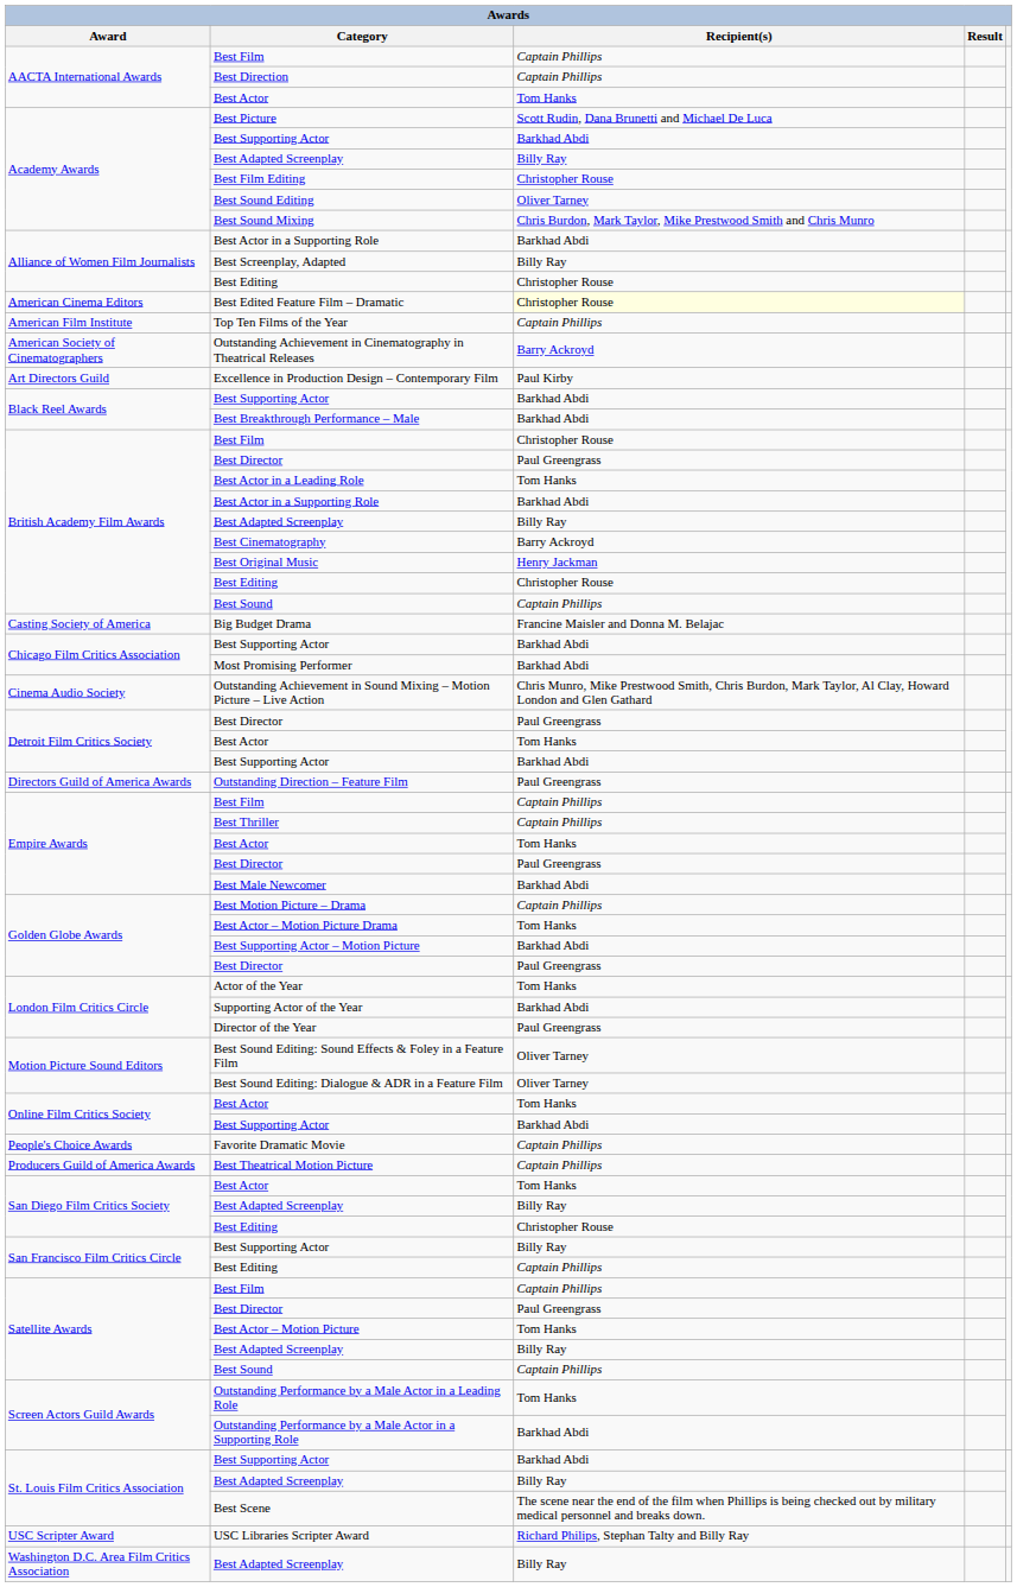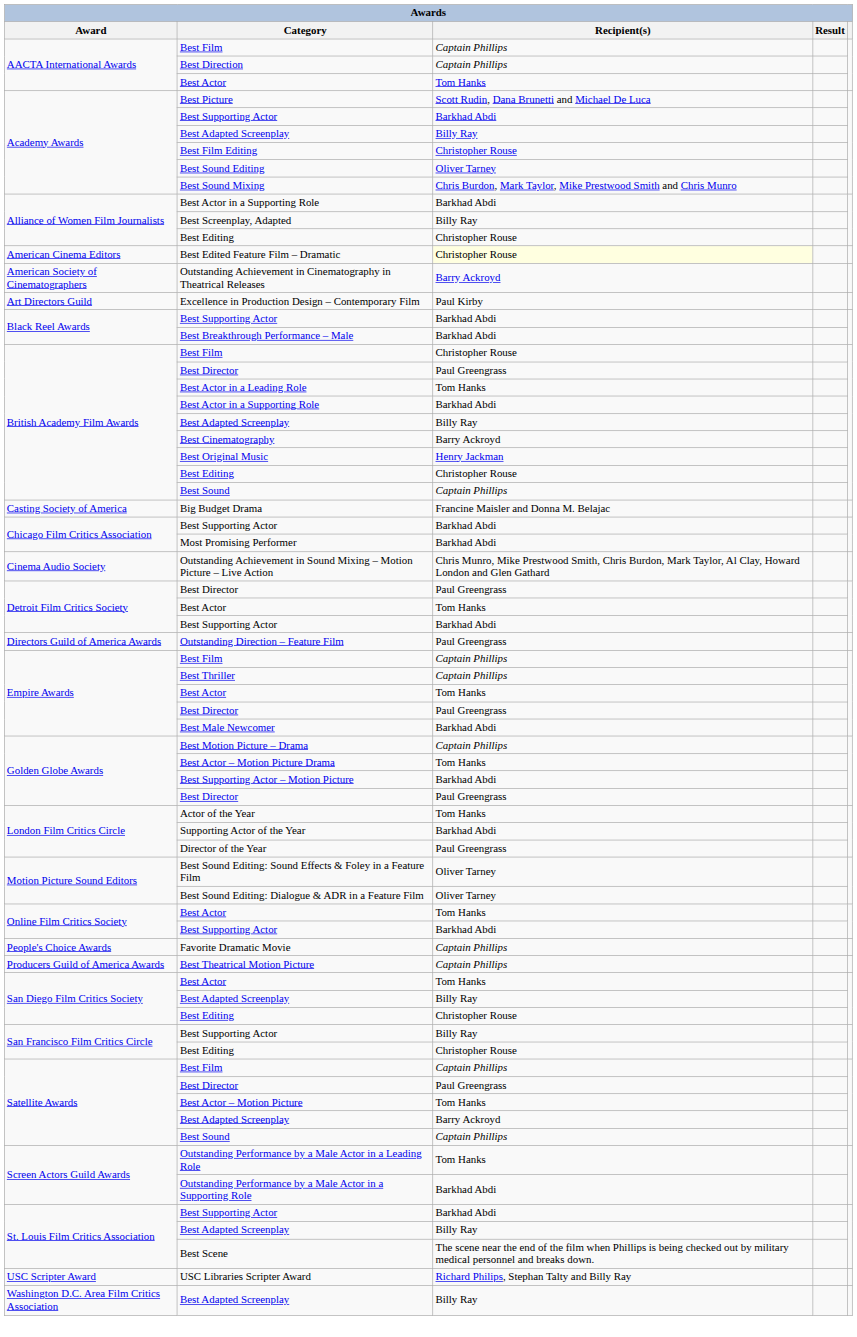 <table class="wikitable" width=>
 <tr>
 <th colspan="5" style="background: LightSteelBlue;">Awards</th>
 </tr>
 <tr>
 <th>Award</th>
 <th>Category</th>
 <th>Recipient(s)</th>
 <th>Result</th>
 <th></th>
 </tr>
 <tr>
 <td rowspan="3"><a href='#'>AACTA International Awards</a></td>
 <td><a href='#'>Best Film</a></td>
 <td><em>Captain Phillips</em></td>
 <td></td>
 <td rowspan=3></td>
 </tr>
 <tr>
 <td><a href='#'>Best Direction</a></td>
 <td><em>Captain Phillips</em></td>
 <td></td>
 </tr>
 <tr>
 <td><a href='#'>Best Actor</a></td>
 <td><a href='#'>Tom Hanks</a></td>
 <td></td>
 </tr>
 <tr>
 <td rowspan="6"><a href='#'>Academy Awards</a></td>
 <td><a href='#'>Best Picture</a></td>
 <td><a href='#'>Scott Rudin</a>, <a href='#'>Dana Brunetti</a> and <a href='#'>Michael De Luca</a></td>
 <td></td>
 <td rowspan=6></td>
 </tr>
 <tr>
 <td><a href='#'>Best Supporting Actor</a></td>
 <td><a href='#'>Barkhad Abdi</a></td>
 <td></td>
 </tr>
 <tr>
 <td><a href='#'>Best Adapted Screenplay</a></td>
 <td><a href='#'>Billy Ray</a></td>
 <td></td>
 </tr>
 <tr>
 <td><a href='#'>Best Film Editing</a></td>
 <td><a href='#'>Christopher Rouse</a></td>
 <td></td>
 </tr>
 <tr>
 <td><a href='#'>Best Sound Editing</a></td>
 <td><a href='#'>Oliver Tarney</a></td>
 <td></td>
 </tr>
 <tr>
 <td><a href='#'>Best Sound Mixing</a></td>
 <td><a href='#'>Chris Burdon</a>, <a href='#'>Mark Taylor</a>, <a href='#'>Mike Prestwood Smith</a> and <a href='#'>Chris Munro</a></td>
 <td></td>
 </tr>
 <tr>
 <td rowspan="3"><a href='#'>Alliance of Women Film Journalists</a></td>
 <td>Best Actor in a Supporting Role</td>
 <td>Barkhad Abdi</td>
 <td></td>
 <td rowspan="3"></td>
 </tr>
 <tr>
 <td>Best Screenplay, Adapted</td>
 <td>Billy Ray</td>
 <td></td>
 </tr>
 <tr>
 <td>Best Editing</td>
 <td>Christopher Rouse</td>
 <td></td>
 </tr>
 <tr>
 <td><a href='#'>American Cinema Editors</a></td>
 <td>Best Edited Feature Film – Dramatic</td>
 <td style="background: lightyellow;">Christopher Rouse</td>
-<td></td>
-<td></td>
-</tr>
-<tr>
-<td><a href='#'>American Film Institute</a></td>
-<td>Top Ten Films of the Year</td>
-<td><em>Captain Phillips</em></td>
 <td></td>
 <td></td>
 </tr>
 <tr>
 <td><a href='#'>American Society of Cinematographers</a></td>
 <td>Outstanding Achievement in Cinematography in Theatrical Releases</td>
 <td><a href='#'>Barry Ackroyd</a></td>
 <td></td>
 <td></td>
 </tr>
 <tr>
 <td><a href='#'>Art Directors Guild</a></td>
 <td>Excellence in Production Design – Contemporary Film</td>
 <td>Paul Kirby</td>
 <td></td>
 <td></td>
 </tr>
 <tr>
 <td rowspan="2"><a href='#'>Black Reel Awards</a></td>
 <td><a href='#'>Best Supporting Actor</a></td>
 <td>Barkhad Abdi</td>
 <td></td>
 <td rowspan=2></td>
 </tr>
 <tr>
 <td><a href='#'>Best Breakthrough Performance – Male</a></td>
 <td>Barkhad Abdi</td>
 <td></td>
 </tr>
 <tr>
 <td rowspan="9"><a href='#'>British Academy Film Awards</a></td>
 <td><a href='#'>Best Film</a></td>
 <td>Christopher Rouse</td>
 <td></td>
 <td rowspan=9></td>
 </tr>
 <tr>
 <td><a href='#'>Best Director</a></td>
 <td>Paul Greengrass</td>
 <td></td>
 </tr>
 <tr>
 <td><a href='#'>Best Actor in a Leading Role</a></td>
 <td>Tom Hanks</td>
 <td></td>
 </tr>
 <tr>
 <td><a href='#'>Best Actor in a Supporting Role</a></td>
 <td>Barkhad Abdi</td>
 <td></td>
 </tr>
 <tr>
 <td><a href='#'>Best Adapted Screenplay</a></td>
 <td>Billy Ray</td>
 <td></td>
 </tr>
 <tr>
 <td><a href='#'>Best Cinematography</a></td>
 <td>Barry Ackroyd</td>
 <td></td>
 </tr>
 <tr>
 <td><a href='#'>Best Original Music</a></td>
 <td><a href='#'>Henry Jackman</a></td>
 <td></td>
 </tr>
 <tr>
 <td><a href='#'>Best Editing</a></td>
 <td>Christopher Rouse</td>
 <td></td>
 </tr>
 <tr>
 <td><a href='#'>Best Sound</a></td>
 <td><em>Captain Phillips</em></td>
 <td></td>
 </tr>
 <tr>
 <td><a href='#'>Casting Society of America</a></td>
 <td>Big Budget Drama</td>
 <td>Francine Maisler and Donna M. Belajac</td>
 <td></td>
 <td></td>
 </tr>
 <tr>
 <td rowspan="2"><a href='#'>Chicago Film Critics Association</a></td>
 <td>Best Supporting Actor</td>
 <td>Barkhad Abdi</td>
 <td></td>
 <td rowspan=2></td>
 </tr>
 <tr>
 <td>Most Promising Performer</td>
 <td>Barkhad Abdi</td>
 <td></td>
 </tr>
 <tr>
 <td><a href='#'>Cinema Audio Society</a></td>
 <td>Outstanding Achievement in Sound Mixing – Motion Picture – Live Action</td>
 <td>Chris Munro, Mike Prestwood Smith, Chris Burdon, Mark Taylor, Al Clay, Howard London and Glen Gathard</td>
 <td></td>
 <td></td>
 </tr>
 <tr>
 <td rowspan="3"><a href='#'>Detroit Film Critics Society</a></td>
 <td>Best Director</td>
 <td>Paul Greengrass</td>
 <td></td>
 <td rowspan=3></td>
 </tr>
 <tr>
 <td>Best Actor</td>
 <td>Tom Hanks</td>
 <td></td>
 </tr>
 <tr>
 <td>Best Supporting Actor</td>
 <td>Barkhad Abdi</td>
 <td></td>
 </tr>
 <tr>
 <td><a href='#'>Directors Guild of America Awards</a></td>
 <td><a href='#'>Outstanding Direction – Feature Film</a></td>
 <td>Paul Greengrass</td>
 <td></td>
 <td></td>
 </tr>
 <tr>
 <td rowspan="5"><a href='#'>Empire Awards</a></td>
 <td><a href='#'>Best Film</a></td>
 <td><em>Captain Phillips</em></td>
 <td></td>
 <td rowspan=5></td>
 </tr>
 <tr>
 <td><a href='#'>Best Thriller</a></td>
 <td><em>Captain Phillips</em></td>
 <td></td>
 </tr>
 <tr>
 <td><a href='#'>Best Actor</a></td>
 <td>Tom Hanks</td>
 <td></td>
 </tr>
 <tr>
 <td><a href='#'>Best Director</a></td>
 <td>Paul Greengrass</td>
 <td></td>
 </tr>
 <tr>
 <td><a href='#'>Best Male Newcomer</a></td>
 <td>Barkhad Abdi</td>
 <td></td>
 </tr>
 <tr>
 <td rowspan="4"><a href='#'>Golden Globe Awards</a></td>
 <td><a href='#'>Best Motion Picture – Drama</a></td>
 <td><em>Captain Phillips</em></td>
 <td></td>
 <td rowspan=4></td>
 </tr>
 <tr>
 <td><a href='#'>Best Actor – Motion Picture Drama</a></td>
 <td>Tom Hanks</td>
 <td></td>
 </tr>
 <tr>
 <td><a href='#'>Best Supporting Actor – Motion Picture</a></td>
 <td>Barkhad Abdi</td>
 <td></td>
 </tr>
 <tr>
 <td><a href='#'>Best Director</a></td>
 <td>Paul Greengrass</td>
 <td></td>
 </tr>
 <tr>
 <td rowspan="3"><a href='#'>London Film Critics Circle</a></td>
 <td>Actor of the Year</td>
 <td>Tom Hanks</td>
 <td></td>
 <td rowspan=3></td>
 </tr>
 <tr>
 <td>Supporting Actor of the Year</td>
 <td>Barkhad Abdi</td>
 <td></td>
 </tr>
 <tr>
 <td>Director of the Year</td>
 <td>Paul Greengrass</td>
 <td></td>
 </tr>
 <tr>
 <td rowspan="2"><a href='#'>Motion Picture Sound Editors</a></td>
 <td>Best Sound Editing: Sound Effects & Foley in a Feature Film</td>
 <td>Oliver Tarney</td>
 <td></td>
 <td rowspan=2></td>
 </tr>
 <tr>
 <td>Best Sound Editing: Dialogue & ADR in a Feature Film</td>
 <td>Oliver Tarney</td>
 <td></td>
 </tr>
 <tr>
 <td rowspan="2"><a href='#'>Online Film Critics Society</a></td>
 <td><a href='#'>Best Actor</a></td>
 <td>Tom Hanks</td>
 <td></td>
 <td rowspan=2></td>
 </tr>
 <tr>
 <td><a href='#'>Best Supporting Actor</a></td>
 <td>Barkhad Abdi</td>
 <td></td>
 </tr>
 <tr>
 <td><a href='#'>People's Choice Awards</a></td>
 <td>Favorite Dramatic Movie</td>
 <td><em>Captain Phillips</em></td>
 <td></td>
 <td></td>
 </tr>
 <tr>
 <td><a href='#'>Producers Guild of America Awards</a></td>
 <td><a href='#'>Best Theatrical Motion Picture</a></td>
 <td><em>Captain Phillips</em></td>
 <td></td>
 <td></td>
 </tr>
 <tr>
 <td rowspan="3"><a href='#'>San Diego Film Critics Society</a></td>
 <td><a href='#'>Best Actor</a></td>
 <td>Tom Hanks</td>
 <td></td>
 <td rowspan=3></td>
 </tr>
 <tr>
 <td><a href='#'>Best Adapted Screenplay</a></td>
 <td>Billy Ray</td>
 <td></td>
 </tr>
 <tr>
 <td><a href='#'>Best Editing</a></td>
 <td>Christopher Rouse</td>
 <td></td>
 </tr>
 <tr>
 <td rowspan="2"><a href='#'>San Francisco Film Critics Circle</a></td>
 <td>Best Supporting Actor</td>
 <td>Billy Ray</td>
 <td></td>
 <td rowspan="2"></td>
 </tr>
 <tr>
 <td>Best Editing</td>
-<td><em>Captain Phillips</em></td>
+<td>Christopher Rouse</td>
 <td></td>
 </tr>
 <tr>
 <td rowspan="5"><a href='#'>Satellite Awards</a></td>
 <td><a href='#'>Best Film</a></td>
 <td><em>Captain Phillips</em></td>
 <td></td>
 <td rowspan=5></td>
 </tr>
 <tr>
 <td><a href='#'>Best Director</a></td>
 <td>Paul Greengrass</td>
 <td></td>
 </tr>
 <tr>
 <td><a href='#'>Best Actor – Motion Picture</a></td>
 <td>Tom Hanks</td>
 <td></td>
 </tr>
 <tr>
 <td><a href='#'>Best Adapted Screenplay</a></td>
-<td>Billy Ray</td>
+<td>Barry Ackroyd</td>
 <td></td>
 </tr>
 <tr>
 <td><a href='#'>Best Sound</a></td>
 <td><em>Captain Phillips</em></td>
 <td></td>
 </tr>
 <tr>
 <td rowspan="2"><a href='#'>Screen Actors Guild Awards</a></td>
 <td><a href='#'>Outstanding Performance by a Male Actor in a Leading Role</a></td>
 <td>Tom Hanks</td>
 <td></td>
 <td rowspan=2></td>
 </tr>
 <tr>
 <td><a href='#'>Outstanding Performance by a Male Actor in a Supporting Role</a></td>
 <td>Barkhad Abdi</td>
 <td></td>
 </tr>
 <tr>
 <td rowspan="3"><a href='#'>St. Louis Film Critics Association</a></td>
 <td><a href='#'>Best Supporting Actor</a></td>
 <td>Barkhad Abdi</td>
 <td></td>
 <td rowspan=3></td>
 </tr>
 <tr>
 <td><a href='#'>Best Adapted Screenplay</a></td>
 <td>Billy Ray</td>
 <td></td>
 </tr>
 <tr>
 <td>Best Scene</td>
 <td>The scene near the end of the film when Phillips is being checked out by military medical personnel and breaks down.</td>
 <td></td>
 </tr>
 <tr>
 <td><a href='#'>USC Scripter Award</a></td>
 <td>USC Libraries Scripter Award</td>
 <td><a href='#'>Richard Philips</a>, Stephan Talty and Billy Ray</td>
 <td></td>
 <td></td>
 </tr>
 <tr>
 <td><a href='#'>Washington D.C. Area Film Critics Association</a></td>
 <td><a href='#'>Best Adapted Screenplay</a></td>
 <td>Billy Ray</td>
 <td></td>
 <td></td>
 </tr>
 </table>
